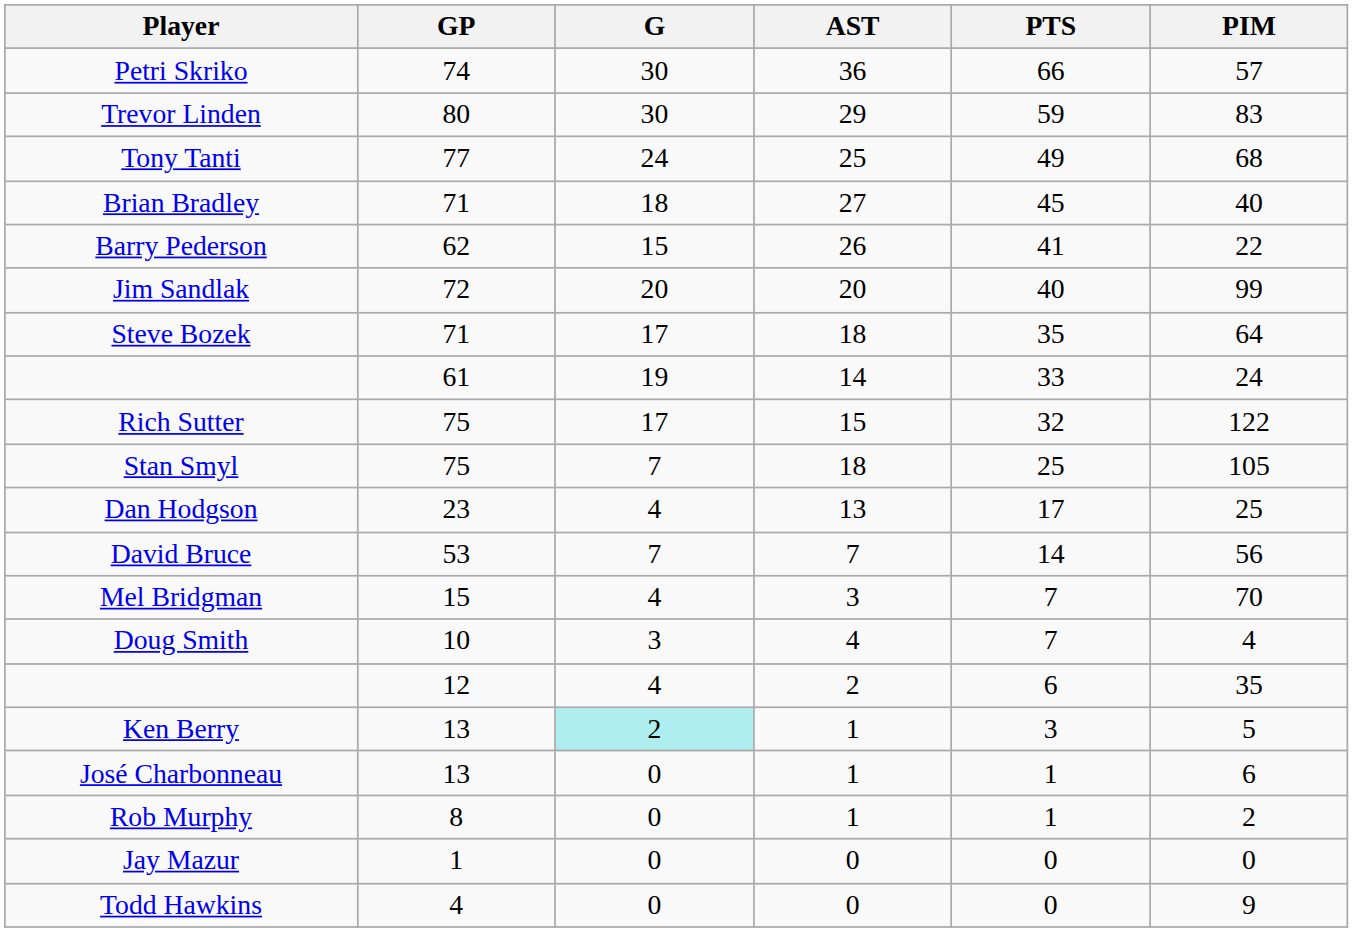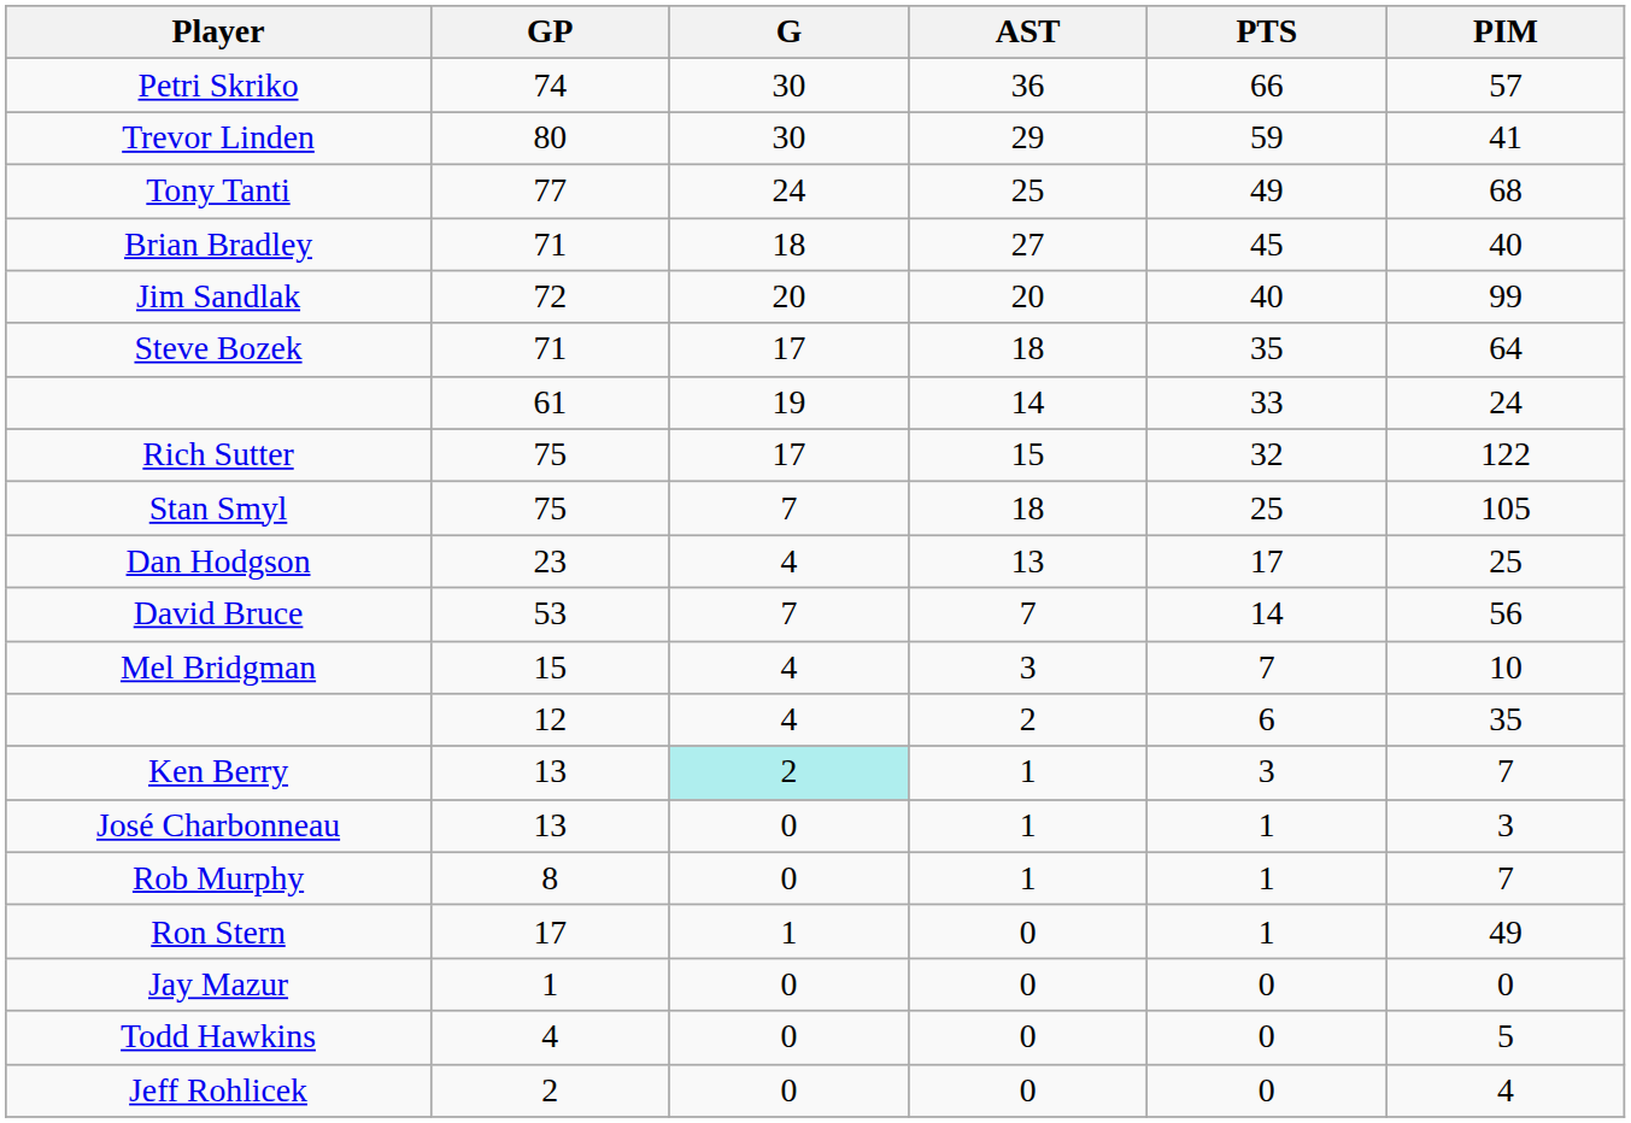 <table class="wikitable sortable">
 <tr>
 <th bgcolor="#DDDDFF" width="16%">Player</th>
 <th bgcolor="#DDDDFF" width="9%">GP</th>
 <th bgcolor="#DDDDFF" width="9%">G</th>
 <th bgcolor="#DDDDFF" width="9%">AST</th>
 <th bgcolor="#DDDDFF" width="9%">PTS</th>
 <th bgcolor="#DDDDFF" width="9%">PIM</th>
 </tr>
 <tr align="center">
 <td><a href='#'>Petri Skriko</a></td>
 <td>74</td>
 <td>30</td>
 <td>36</td>
 <td>66</td>
 <td>57</td>
 </tr>
 <tr align="center">
 <td><a href='#'>Trevor Linden</a></td>
 <td>80</td>
 <td>30</td>
 <td>29</td>
 <td>59</td>
-<td>83</td>
+<td>41</td>
 </tr>
 <tr align="center">
 <td><a href='#'>Tony Tanti</a></td>
 <td>77</td>
 <td>24</td>
 <td>25</td>
 <td>49</td>
 <td>68</td>
 </tr>
 <tr align="center">
 <td><a href='#'>Brian Bradley</a></td>
 <td>71</td>
 <td>18</td>
 <td>27</td>
 <td>45</td>
 <td>40</td>
-</tr>
-<tr align="center">
-<td><a href='#'>Barry Pederson</a></td>
-<td>62</td>
-<td>15</td>
-<td>26</td>
-<td>41</td>
-<td>22</td>
 </tr>
 <tr align="center">
 <td><a href='#'>Jim Sandlak</a></td>
 <td>72</td>
 <td>20</td>
 <td>20</td>
 <td>40</td>
 <td>99</td>
 </tr>
 <tr align="center">
 <td><a href='#'>Steve Bozek</a></td>
 <td>71</td>
 <td>17</td>
 <td>18</td>
 <td>35</td>
 <td>64</td>
 </tr>
 <tr align="center">
 <td></td>
 <td>61</td>
 <td>19</td>
 <td>14</td>
 <td>33</td>
 <td>24</td>
 </tr>
 <tr align="center">
 <td><a href='#'>Rich Sutter</a></td>
 <td>75</td>
 <td>17</td>
 <td>15</td>
 <td>32</td>
 <td>122</td>
 </tr>
 <tr align="center">
 <td><a href='#'>Stan Smyl</a></td>
 <td>75</td>
 <td>7</td>
 <td>18</td>
 <td>25</td>
 <td>105</td>
 </tr>
 <tr align="center">
 <td><a href='#'>Dan Hodgson</a></td>
 <td>23</td>
 <td>4</td>
 <td>13</td>
 <td>17</td>
 <td>25</td>
 </tr>
 <tr align="center">
 <td><a href='#'>David Bruce</a></td>
 <td>53</td>
 <td>7</td>
 <td>7</td>
 <td>14</td>
 <td>56</td>
 </tr>
 <tr align="center">
 <td><a href='#'>Mel Bridgman</a></td>
 <td>15</td>
 <td>4</td>
 <td>3</td>
 <td>7</td>
-<td>70</td>
-</tr>
-<tr align="center">
-<td><a href='#'>Doug Smith</a></td>
 <td>10</td>
-<td>3</td>
-<td>4</td>
-<td>7</td>
-<td>4</td>
 </tr>
 <tr align="center">
 <td></td>
 <td>12</td>
 <td>4</td>
 <td>2</td>
 <td>6</td>
 <td>35</td>
 </tr>
 <tr align="center">
 <td><a href='#'>Ken Berry</a></td>
 <td>13</td>
 <td style="background: paleturquoise;">2</td>
 <td>1</td>
 <td>3</td>
-<td>5</td>
+<td>7</td>
 </tr>
 <tr align="center">
 <td><a href='#'>José Charbonneau</a></td>
 <td>13</td>
 <td>0</td>
 <td>1</td>
 <td>1</td>
-<td>6</td>
+<td>3</td>
 </tr>
 <tr align="center">
 <td><a href='#'>Rob Murphy</a></td>
 <td>8</td>
 <td>0</td>
 <td>1</td>
 <td>1</td>
-<td>2</td>
+<td>7</td>
+</tr>
+<tr align="center">
+<td><a href='#'>Ron Stern</a></td>
+<td>17</td>
+<td>1</td>
+<td>0</td>
+<td>1</td>
+<td>49</td>
 </tr>
 <tr align="center">
 <td><a href='#'>Jay Mazur</a></td>
 <td>1</td>
 <td>0</td>
 <td>0</td>
 <td>0</td>
 <td>0</td>
 </tr>
 <tr align="center">
 <td><a href='#'>Todd Hawkins</a></td>
 <td>4</td>
 <td>0</td>
 <td>0</td>
 <td>0</td>
-<td>9</td>
+<td>5</td>
+</tr>
+<tr align="center">
+<td><a href='#'>Jeff Rohlicek</a></td>
+<td>2</td>
+<td>0</td>
+<td>0</td>
+<td>0</td>
+<td>4</td>
 </tr>
 </table>
